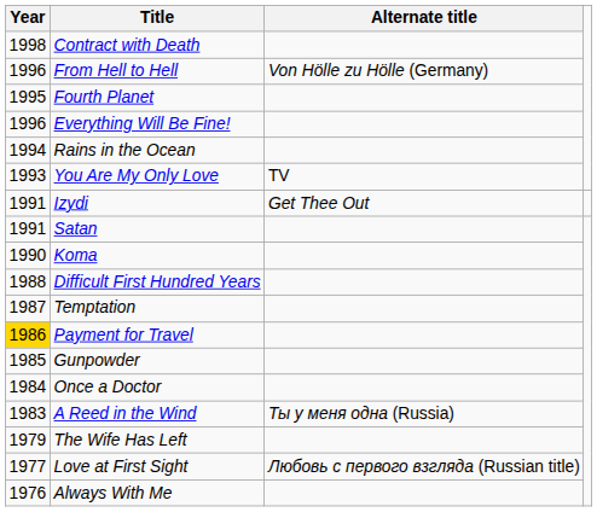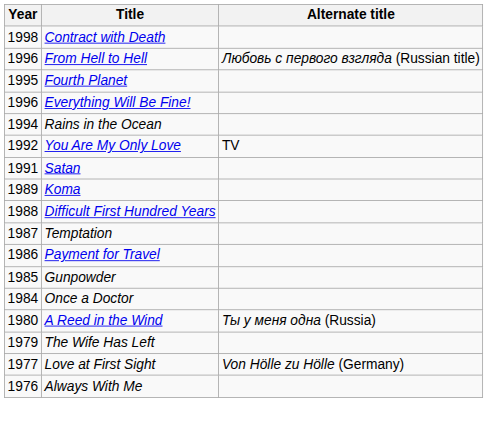 <table class="wikitable">
 <tr>
 <th>Year</th>
 <th>Title</th>
 <th>Alternate title</th>
 </tr>
 <tr>
 <td>1998</td>
 <td><em><a href='#'>Contract with Death</a></em></td>
 <td></td>
 </tr>
 <tr>
 <td>1996</td>
 <td><em><a href='#'>From Hell to Hell</a></em></td>
-<td><em>Von Hölle zu Hölle</em> (Germany)</td>
+<td><em>Любовь с первого взгляда</em> (Russian title)</td>
 </tr>
 <tr>
 <td>1995</td>
 <td><em><a href='#'>Fourth Planet</a></em></td>
 <td></td>
 </tr>
 <tr>
 <td>1996</td>
 <td><em><a href='#'>Everything Will Be Fine!</a></em></td>
 <td></td>
 </tr>
 <tr>
 <td>1994</td>
 <td><em>Rains in the Ocean</em></td>
 <td></td>
 </tr>
 <tr>
-<td>1993</td>
+<td>1992</td>
 <td><em><a href='#'>You Are My Only Love</a></em></td>
 <td>TV</td>
-</tr>
-<tr>
-<td>1991</td>
-<td><em><a href='#'>Izydi</a></em></td>
-<td><em>Get Thee Out</em></td>
-<td></td>
 </tr>
 <tr>
 <td>1991</td>
 <td><em><a href='#'>Satan</a></em></td>
 <td></td>
 </tr>
 <tr>
-<td>1990</td>
+<td>1989</td>
 <td><em><a href='#'>Koma</a></em></td>
 <td></td>
 </tr>
 <tr>
 <td>1988</td>
 <td><em><a href='#'>Difficult First Hundred Years</a></em></td>
 <td></td>
 </tr>
 <tr>
 <td>1987</td>
 <td><em>Temptation</em></td>
 <td></td>
 </tr>
 <tr>
-<td style="background: gold;">1986</td>
+<td>1986</td>
 <td><em><a href='#'>Payment for Travel</a></em></td>
 <td></td>
 </tr>
 <tr>
 <td>1985</td>
 <td><em>Gunpowder</em></td>
 <td></td>
 </tr>
 <tr>
 <td>1984</td>
 <td><em> Once a Doctor </em></td>
 <td></td>
 </tr>
 <tr>
-<td>1983</td>
+<td>1980</td>
 <td><em><a href='#'>A Reed in the Wind</a></em></td>
 <td><em>Ты у меня одна</em> (Russia)</td>
 </tr>
 <tr>
 <td>1979</td>
 <td><em>The Wife Has Left</em></td>
 <td></td>
 </tr>
 <tr>
 <td>1977</td>
 <td><em>Love at First Sight</em></td>
-<td><em>Любовь с первого взгляда</em> (Russian title)</td>
+<td><em>Von Hölle zu Hölle</em> (Germany)</td>
 </tr>
 <tr>
 <td>1976</td>
 <td><em>Always With Me</em></td>
 <td></td>
 </tr>
 </table>
